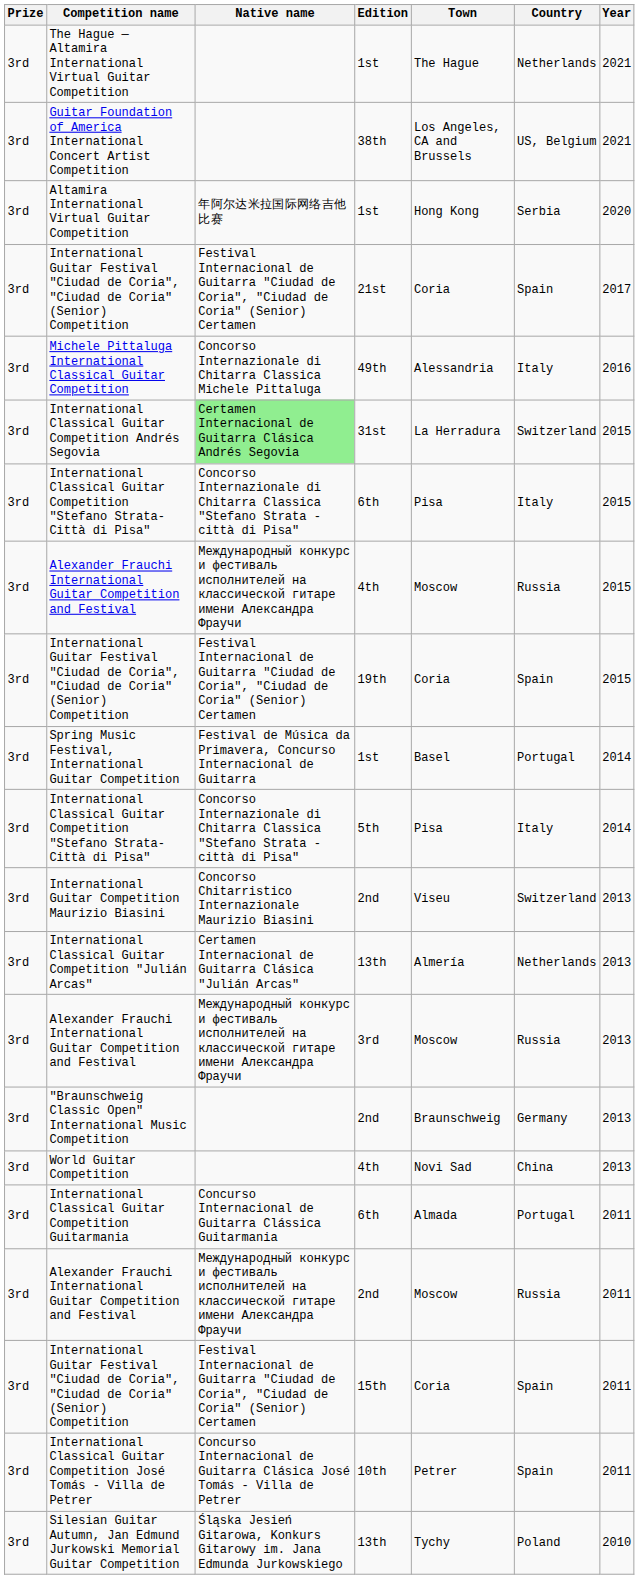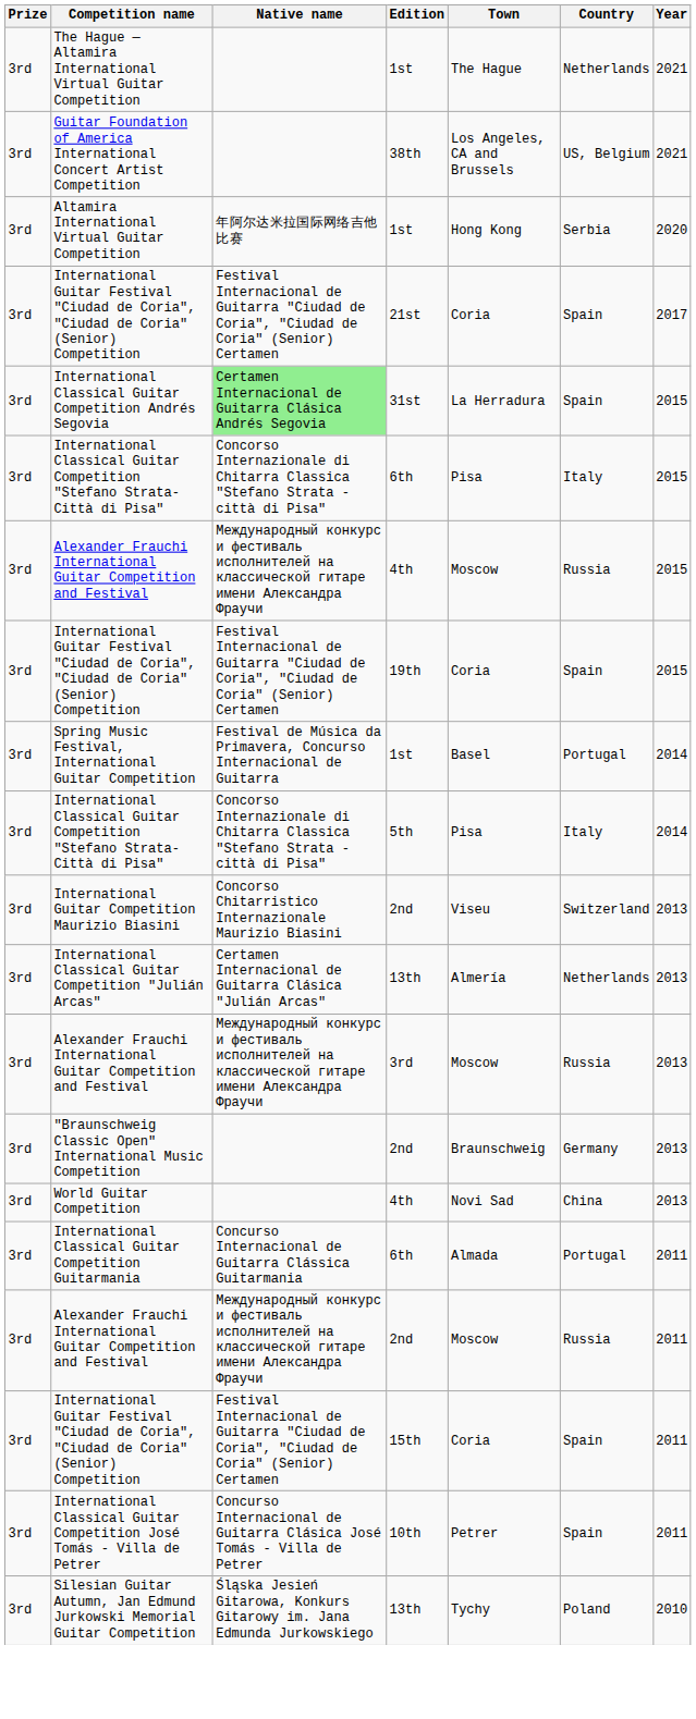 <table class="wikitable sortable" style="font-size: 90%;">
 <tr>
 <th class="unsortable">Prize</th>
 <th>Competition name</th>
 <th>Native name</th>
 <th>Edition</th>
 <th>Town</th>
 <th>Country</th>
 <th>Year</th>
 </tr>
 <tr>
 <td>3rd</td>
 <td>The Hague — Altamira International Virtual Guitar Competition</td>
 <td></td>
 <td>1st</td>
 <td>The Hague</td>
 <td>Netherlands</td>
 <td>2021</td>
 </tr>
 <tr>
 <td>3rd</td>
 <td><a href='#'>Guitar Foundation of America</a> International Concert Artist Competition</td>
 <td></td>
 <td>38th</td>
 <td>Los Angeles, CA and Brussels</td>
 <td>US, Belgium</td>
 <td>2021</td>
 </tr>
 <tr>
 <td>3rd</td>
 <td>Altamira International Virtual Guitar Competition</td>
 <td>年阿尔达米拉国际网络吉他比赛</td>
 <td>1st</td>
 <td>Hong Kong</td>
 <td>Serbia</td>
 <td>2020</td>
 </tr>
 <tr>
 <td>3rd</td>
 <td>International Guitar Festival "Ciudad de Coria", "Ciudad de Coria" (Senior) Competition</td>
 <td>Festival Internacional de Guitarra "Ciudad de Coria", "Ciudad de Coria" (Senior) Certamen</td>
 <td>21st</td>
 <td>Coria</td>
 <td>Spain</td>
 <td>2017</td>
 </tr>
 <tr>
 <td>3rd</td>
-<td><a href='#'>Michele Pittaluga International Classical Guitar Competition</a></td>
-<td>Concorso Internazionale di Chitarra Classica Michele Pittaluga</td>
-<td>49th</td>
-<td>Alessandria</td>
-<td>Italy</td>
-<td>2016</td>
-</tr>
-<tr>
-<td>3rd</td>
 <td>International Classical Guitar Competition Andrés Segovia</td>
 <td style="background: lightgreen;">Certamen Internacional de Guitarra Clásica Andrés Segovia</td>
 <td>31st</td>
 <td>La Herradura</td>
-<td>Switzerland</td>
+<td>Spain</td>
 <td>2015</td>
 </tr>
 <tr>
 <td>3rd</td>
 <td>International Classical Guitar Competition "Stefano Strata-Città di Pisa"</td>
 <td>Concorso Internazionale di Chitarra Classica "Stefano Strata - città di Pisa"</td>
 <td>6th</td>
 <td>Pisa</td>
 <td>Italy</td>
 <td>2015</td>
 </tr>
 <tr>
 <td>3rd</td>
 <td><a href='#'>Alexander Frauchi International Guitar Competition and Festival</a></td>
 <td>Международный конкурс и фестиваль исполнителей на классической гитаре имени Александра Фраучи</td>
 <td>4th</td>
 <td>Moscow</td>
 <td>Russia</td>
 <td>2015</td>
 </tr>
 <tr>
 <td>3rd</td>
 <td>International Guitar Festival "Ciudad de Coria", "Ciudad de Coria" (Senior) Competition</td>
 <td>Festival Internacional de Guitarra "Ciudad de Coria", "Ciudad de Coria" (Senior) Certamen</td>
 <td>19th</td>
 <td>Coria</td>
 <td>Spain</td>
 <td>2015</td>
 </tr>
 <tr>
 <td>3rd</td>
 <td>Spring Music Festival, International Guitar Competition</td>
 <td>Festival de Música da Primavera, Concurso Internacional de Guitarra</td>
 <td>1st</td>
 <td>Basel</td>
 <td>Portugal</td>
 <td>2014</td>
 </tr>
 <tr>
 <td>3rd</td>
 <td>International Classical Guitar Competition "Stefano Strata-Città di Pisa"</td>
 <td>Concorso Internazionale di Chitarra Classica "Stefano Strata - città di Pisa"</td>
 <td>5th</td>
 <td>Pisa</td>
 <td>Italy</td>
 <td>2014</td>
 </tr>
 <tr>
 <td>3rd</td>
 <td>International Guitar Competition Maurizio Biasini</td>
 <td>Concorso Chitarristico Internazionale Maurizio Biasini</td>
 <td>2nd</td>
 <td>Viseu</td>
 <td>Switzerland</td>
 <td>2013</td>
 </tr>
 <tr>
 <td>3rd</td>
 <td>International Classical Guitar Competition "Julián Arcas"</td>
 <td>Certamen Internacional de Guitarra Clásica "Julián Arcas"</td>
 <td>13th</td>
 <td>Almería</td>
 <td>Netherlands</td>
 <td>2013</td>
 </tr>
 <tr>
 <td>3rd</td>
 <td>Alexander Frauchi International Guitar Competition and Festival</td>
 <td>Международный конкурс и фестиваль исполнителей на классической гитаре имени Александра Фраучи</td>
 <td>3rd</td>
 <td>Moscow</td>
 <td>Russia</td>
 <td>2013</td>
 </tr>
 <tr>
 <td>3rd</td>
 <td>"Braunschweig Classic Open" International Music Competition</td>
 <td></td>
 <td>2nd</td>
 <td>Braunschweig</td>
 <td>Germany</td>
 <td>2013</td>
 </tr>
 <tr>
 <td>3rd</td>
 <td>World Guitar Competition</td>
 <td></td>
 <td>4th</td>
 <td>Novi Sad</td>
 <td>China</td>
 <td>2013</td>
 </tr>
 <tr>
 <td>3rd</td>
 <td>International Classical Guitar Competition Guitarmania</td>
 <td>Concurso Internacional de Guitarra Clássica Guitarmania</td>
 <td>6th</td>
 <td>Almada</td>
 <td>Portugal</td>
 <td>2011</td>
 </tr>
 <tr>
 <td>3rd</td>
 <td>Alexander Frauchi International Guitar Competition and Festival</td>
 <td>Международный конкурс и фестиваль исполнителей на классической гитаре имени Александра Фраучи</td>
 <td>2nd</td>
 <td>Moscow</td>
 <td>Russia</td>
 <td>2011</td>
 </tr>
 <tr>
 <td>3rd</td>
 <td>International Guitar Festival "Ciudad de Coria", "Ciudad de Coria" (Senior) Competition</td>
 <td>Festival Internacional de Guitarra "Ciudad de Coria", "Ciudad de Coria" (Senior) Certamen</td>
 <td>15th</td>
 <td>Coria</td>
 <td>Spain</td>
 <td>2011</td>
 </tr>
 <tr>
 <td>3rd</td>
 <td>International Classical Guitar Competition José Tomás - Villa de Petrer</td>
 <td>Concurso Internacional de Guitarra Clásica José Tomás - Villa de Petrer</td>
 <td>10th</td>
 <td>Petrer</td>
 <td>Spain</td>
 <td>2011</td>
 </tr>
 <tr>
 <td>3rd</td>
 <td>Silesian Guitar Autumn, Jan Edmund Jurkowski Memorial Guitar Competition</td>
 <td>Śląska Jesień Gitarowa, Konkurs Gitarowy im. Jana Edmunda Jurkowskiego</td>
 <td>13th</td>
 <td>Tychy</td>
 <td>Poland</td>
 <td>2010</td>
 </tr>
 </table>
